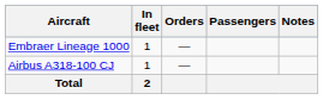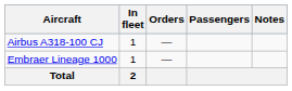 <table class="wikitable" style="margin: 1em auto;">
 <tr bgcolor=#75aadb>
 <th>Aircraft</th>
 <th>In<br>fleet</th>
 <th>Orders</th>
 <th>Passengers</th>
 <th>Notes</th>
 </tr>
 <tr>
-<td><a href='#'>Embraer Lineage 1000</a></td>
+<td><a href='#'>Airbus A318-100 CJ</a></td>
 <td align="center">1</td>
 <td align="center">—</td>
 <td align="center"></td>
 <td></td>
 </tr>
 <tr>
-<td><a href='#'>Airbus A318-100 CJ</a></td>
+<td><a href='#'>Embraer Lineage 1000</a></td>
 <td align="center">1</td>
 <td align="center">—</td>
 <td align="center"></td>
 <td></td>
 </tr>
 <tr>
 <th>Total</th>
 <th>2</th>
 <th></th>
 <th colspan="2"></th>
 </tr>
 </table>
